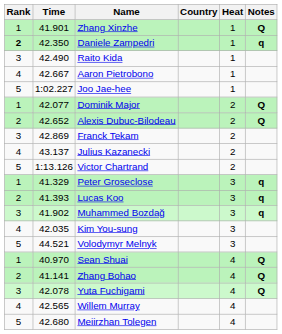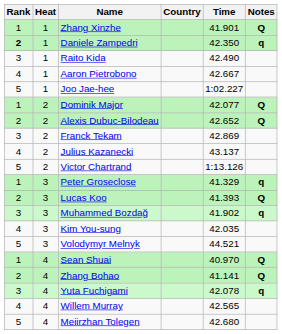 <table class="wikitable sortable" style="text-align:center">
 <tr>
 <th>Rank</th>
-<th>Time</th>
+<th>Heat</th>
 <th>Name</th>
 <th>Country</th>
-<th>Heat</th>
+<th>Time</th>
 <th>Notes</th>
 </tr>
 <tr bgcolor=#bbf3bb>
 <td>1</td>
-<td>41.901</td>
+<td>1</td>
 <td align=left><a href='#'>Zhang Xinzhe</a></td>
 <td align=left></td>
-<td>1</td>
+<td>41.901</td>
 <td><strong>Q</strong></td>
 </tr>
 <tr bgcolor=#bbf3bb>
 <td><strong>2</strong></td>
-<td>42.350</td>
+<td>1</td>
 <td align=left><a href='#'>Daniele Zampedri</a></td>
 <td align=left></td>
-<td>1</td>
+<td>42.350</td>
 <td><strong>q</strong></td>
 </tr>
 <tr>
 <td>3</td>
-<td>42.490</td>
+<td>1</td>
 <td align=left><a href='#'>Raito Kida</a></td>
 <td align=left></td>
-<td>1</td>
+<td>42.490</td>
 <td></td>
 </tr>
 <tr>
 <td>4</td>
-<td>42.667</td>
+<td>1</td>
 <td align=left><a href='#'>Aaron Pietrobono</a></td>
 <td align=left></td>
-<td>1</td>
+<td>42.667</td>
 <td></td>
 </tr>
 <tr>
 <td>5</td>
-<td>1:02.227</td>
+<td>1</td>
 <td align=left><a href='#'>Joo Jae-hee</a></td>
 <td align=left></td>
-<td>1</td>
+<td>1:02.227</td>
 <td></td>
 </tr>
 <tr bgcolor=#bbf3bb>
 <td>1</td>
-<td>42.077</td>
+<td>2</td>
 <td align=left><a href='#'>Dominik Major</a></td>
 <td align=left></td>
-<td>2</td>
+<td>42.077</td>
 <td><strong>Q</strong></td>
 </tr>
 <tr bgcolor=#bbf3bb>
 <td>2</td>
-<td>42.652</td>
+<td>2</td>
 <td align=left><a href='#'>Alexis Dubuc-Bilodeau</a></td>
 <td align=left></td>
-<td>2</td>
+<td>42.652</td>
 <td><strong>Q</strong></td>
 </tr>
 <tr>
 <td>3</td>
-<td>42.869</td>
+<td>2</td>
 <td align=left><a href='#'>Franck Tekam</a></td>
 <td align=left></td>
-<td>2</td>
+<td>42.869</td>
 <td></td>
 </tr>
 <tr>
 <td>4</td>
-<td>43.137</td>
+<td>2</td>
 <td align=left><a href='#'>Julius Kazanecki</a></td>
 <td align=left></td>
-<td>2</td>
+<td>43.137</td>
 <td></td>
 </tr>
 <tr>
 <td>5</td>
-<td>1:13.126</td>
+<td>2</td>
 <td align=left><a href='#'>Victor Chartrand</a></td>
 <td align=left></td>
-<td>2</td>
+<td>1:13.126</td>
 <td></td>
 </tr>
 <tr bgcolor=#bbf3bb>
 <td>1</td>
-<td>41.329</td>
+<td>3</td>
 <td align=left><a href='#'>Peter Groseclose</a></td>
 <td align=left></td>
-<td>3</td>
+<td>41.329</td>
 <td><strong>q</strong></td>
 </tr>
 <tr bgcolor=#bbf3bb>
 <td>2</td>
-<td>41.393</td>
+<td>3</td>
 <td align=left><a href='#'>Lucas Koo</a></td>
 <td align=left></td>
-<td>3</td>
-<td><strong>q</strong></td>
+<td>41.393</td>
+<td><strong>Q</strong></td>
 </tr>
 <tr bgcolor=ccf9cc>
 <td>3</td>
-<td>41.902</td>
+<td>3</td>
 <td align=left><a href='#'>Muhammed Bozdağ</a></td>
 <td align=left></td>
-<td>3</td>
+<td>41.902</td>
 <td><strong>q</strong></td>
 </tr>
 <tr>
 <td>4</td>
-<td>42.035</td>
+<td>3</td>
 <td align=left><a href='#'>Kim You-sung</a></td>
 <td align=left></td>
-<td>3</td>
+<td>42.035</td>
 <td></td>
 </tr>
 <tr>
 <td>5</td>
-<td>44.521</td>
+<td>3</td>
 <td align=left><a href='#'>Volodymyr Melnyk</a></td>
 <td align=left></td>
-<td>3</td>
+<td>44.521</td>
 <td></td>
 </tr>
 <tr bgcolor=#bbf3bb>
 <td>1</td>
-<td>40.970</td>
+<td>4</td>
 <td align=left><a href='#'>Sean Shuai</a></td>
 <td align=left></td>
-<td>4</td>
+<td>40.970</td>
 <td><strong>Q</strong></td>
 </tr>
 <tr bgcolor=#bbf3bb>
 <td>2</td>
-<td>41.141</td>
+<td>4</td>
 <td align=left><a href='#'>Zhang Bohao</a></td>
 <td align=left></td>
-<td>4</td>
+<td>41.141</td>
 <td><strong>Q</strong></td>
 </tr>
 <tr bgcolor=ccf9cc>
 <td>3</td>
-<td>42.078</td>
+<td>4</td>
 <td align=left><a href='#'>Yuta Fuchigami</a></td>
 <td align=left></td>
-<td>4</td>
-<td><strong>Q</strong></td>
+<td>42.078</td>
+<td><strong>q</strong></td>
 </tr>
 <tr>
 <td>4</td>
-<td>42.565</td>
+<td>4</td>
 <td align=left><a href='#'>Willem Murray</a></td>
 <td align=left></td>
-<td>4</td>
+<td>42.565</td>
 <td></td>
 </tr>
 <tr>
 <td>5</td>
-<td>42.680</td>
+<td>4</td>
 <td align=left><a href='#'>Meiirzhan Tolegen</a></td>
 <td align=left></td>
-<td>4</td>
+<td>42.680</td>
 <td></td>
 </tr>
 </table>
